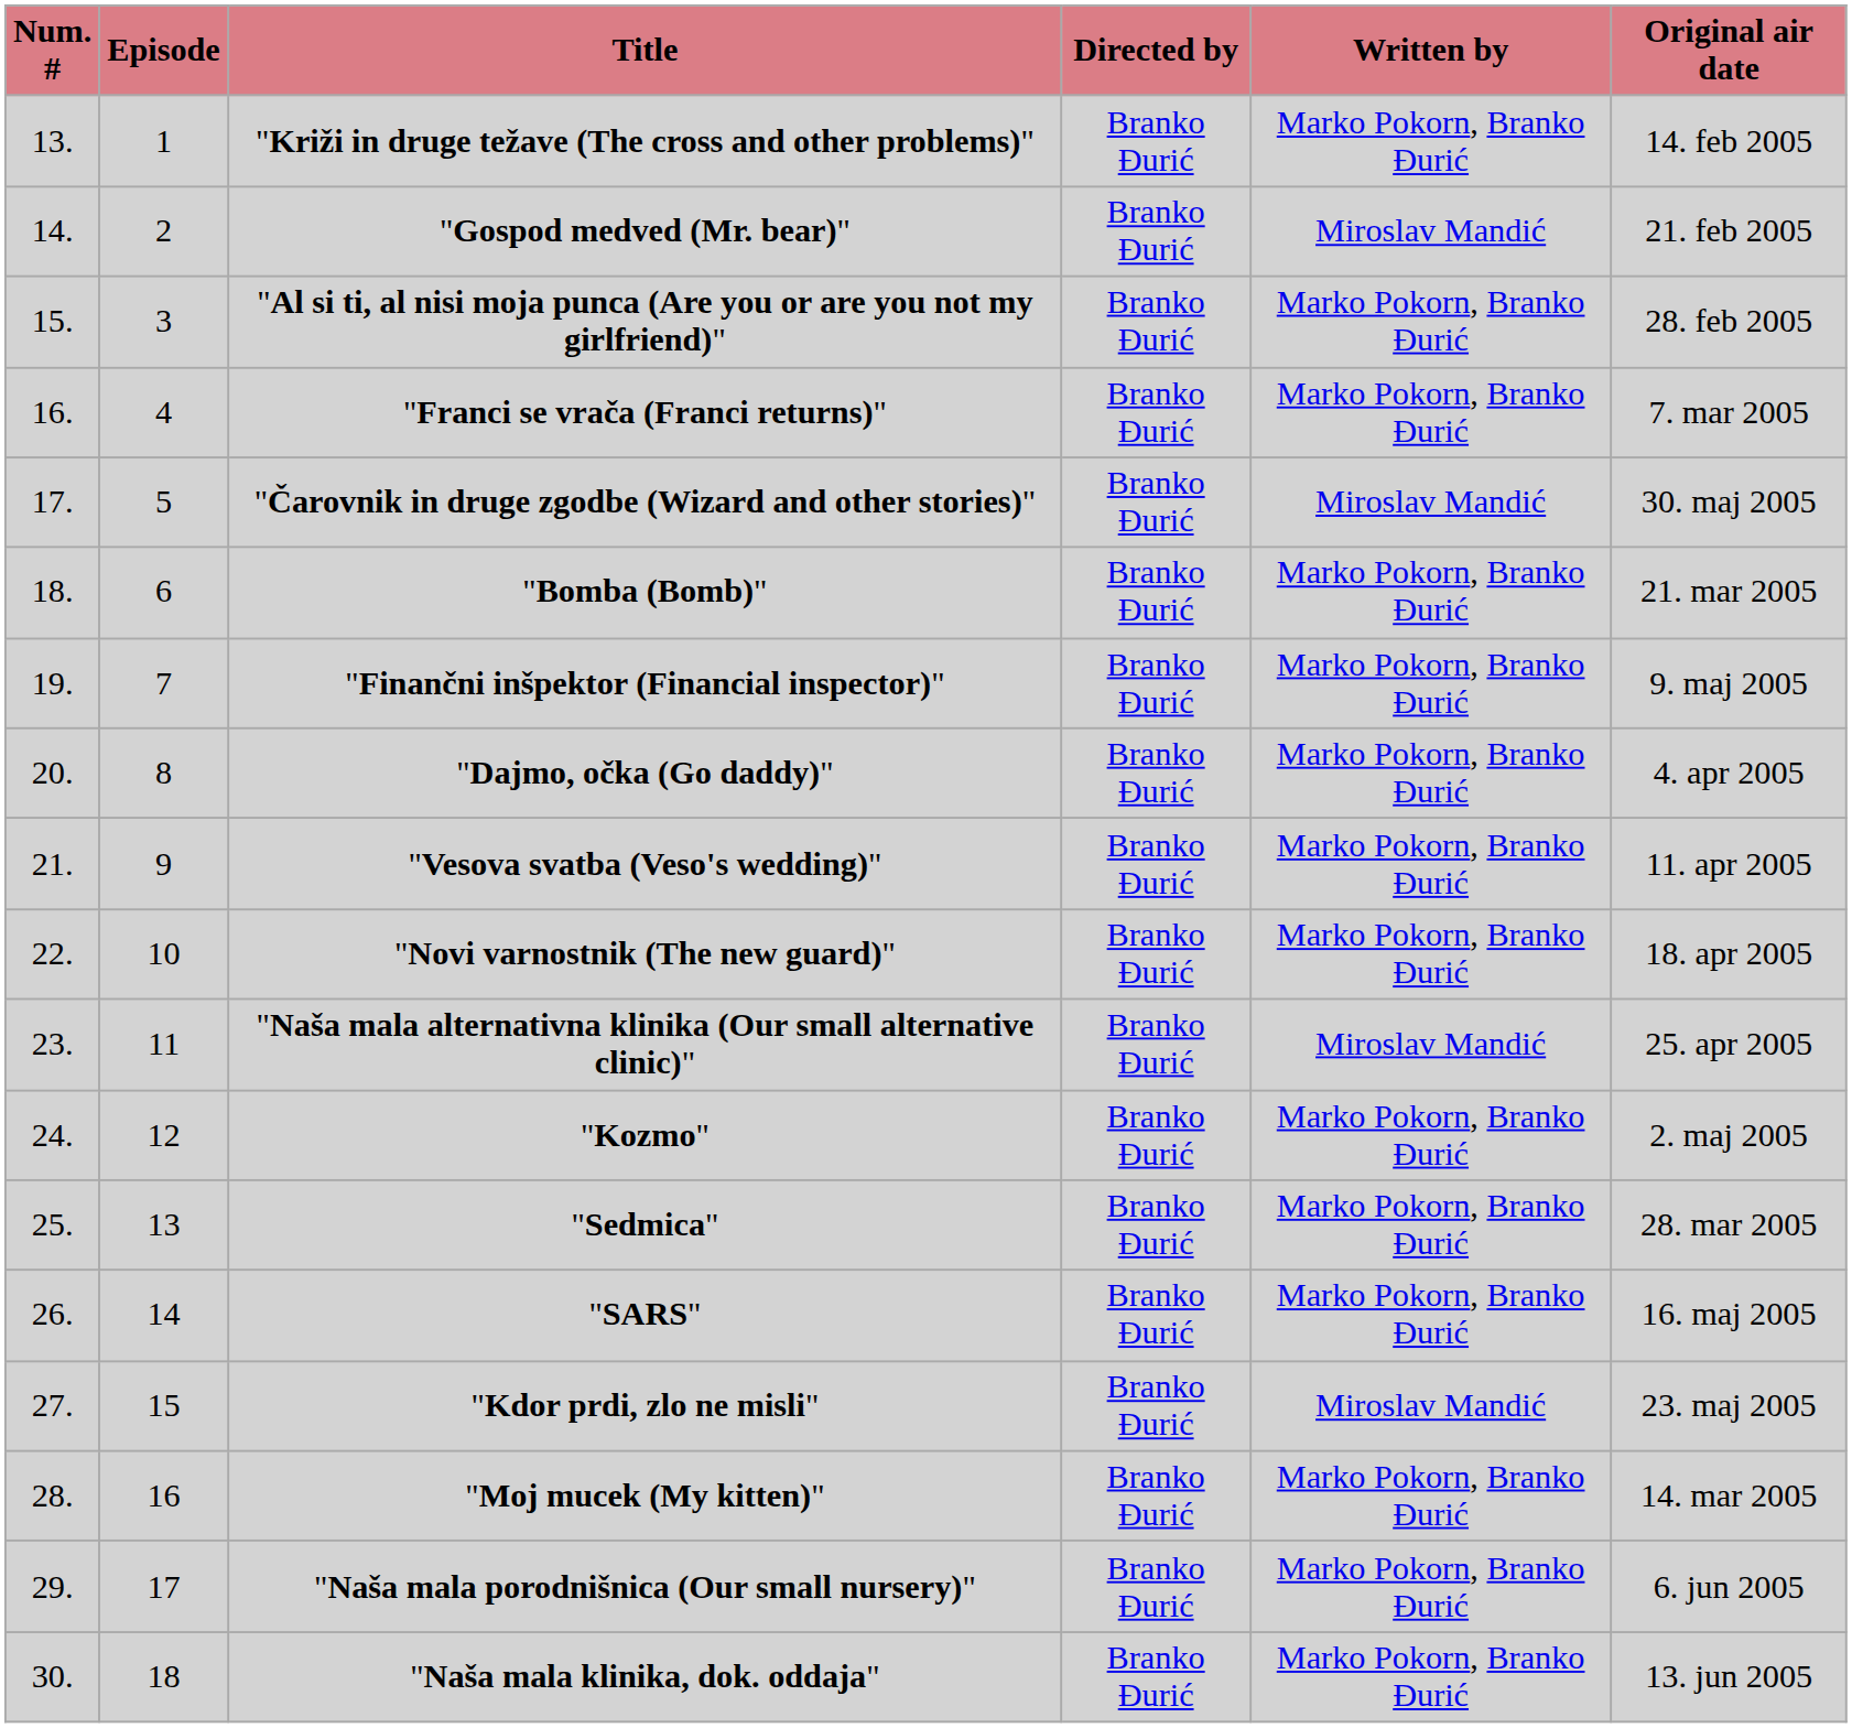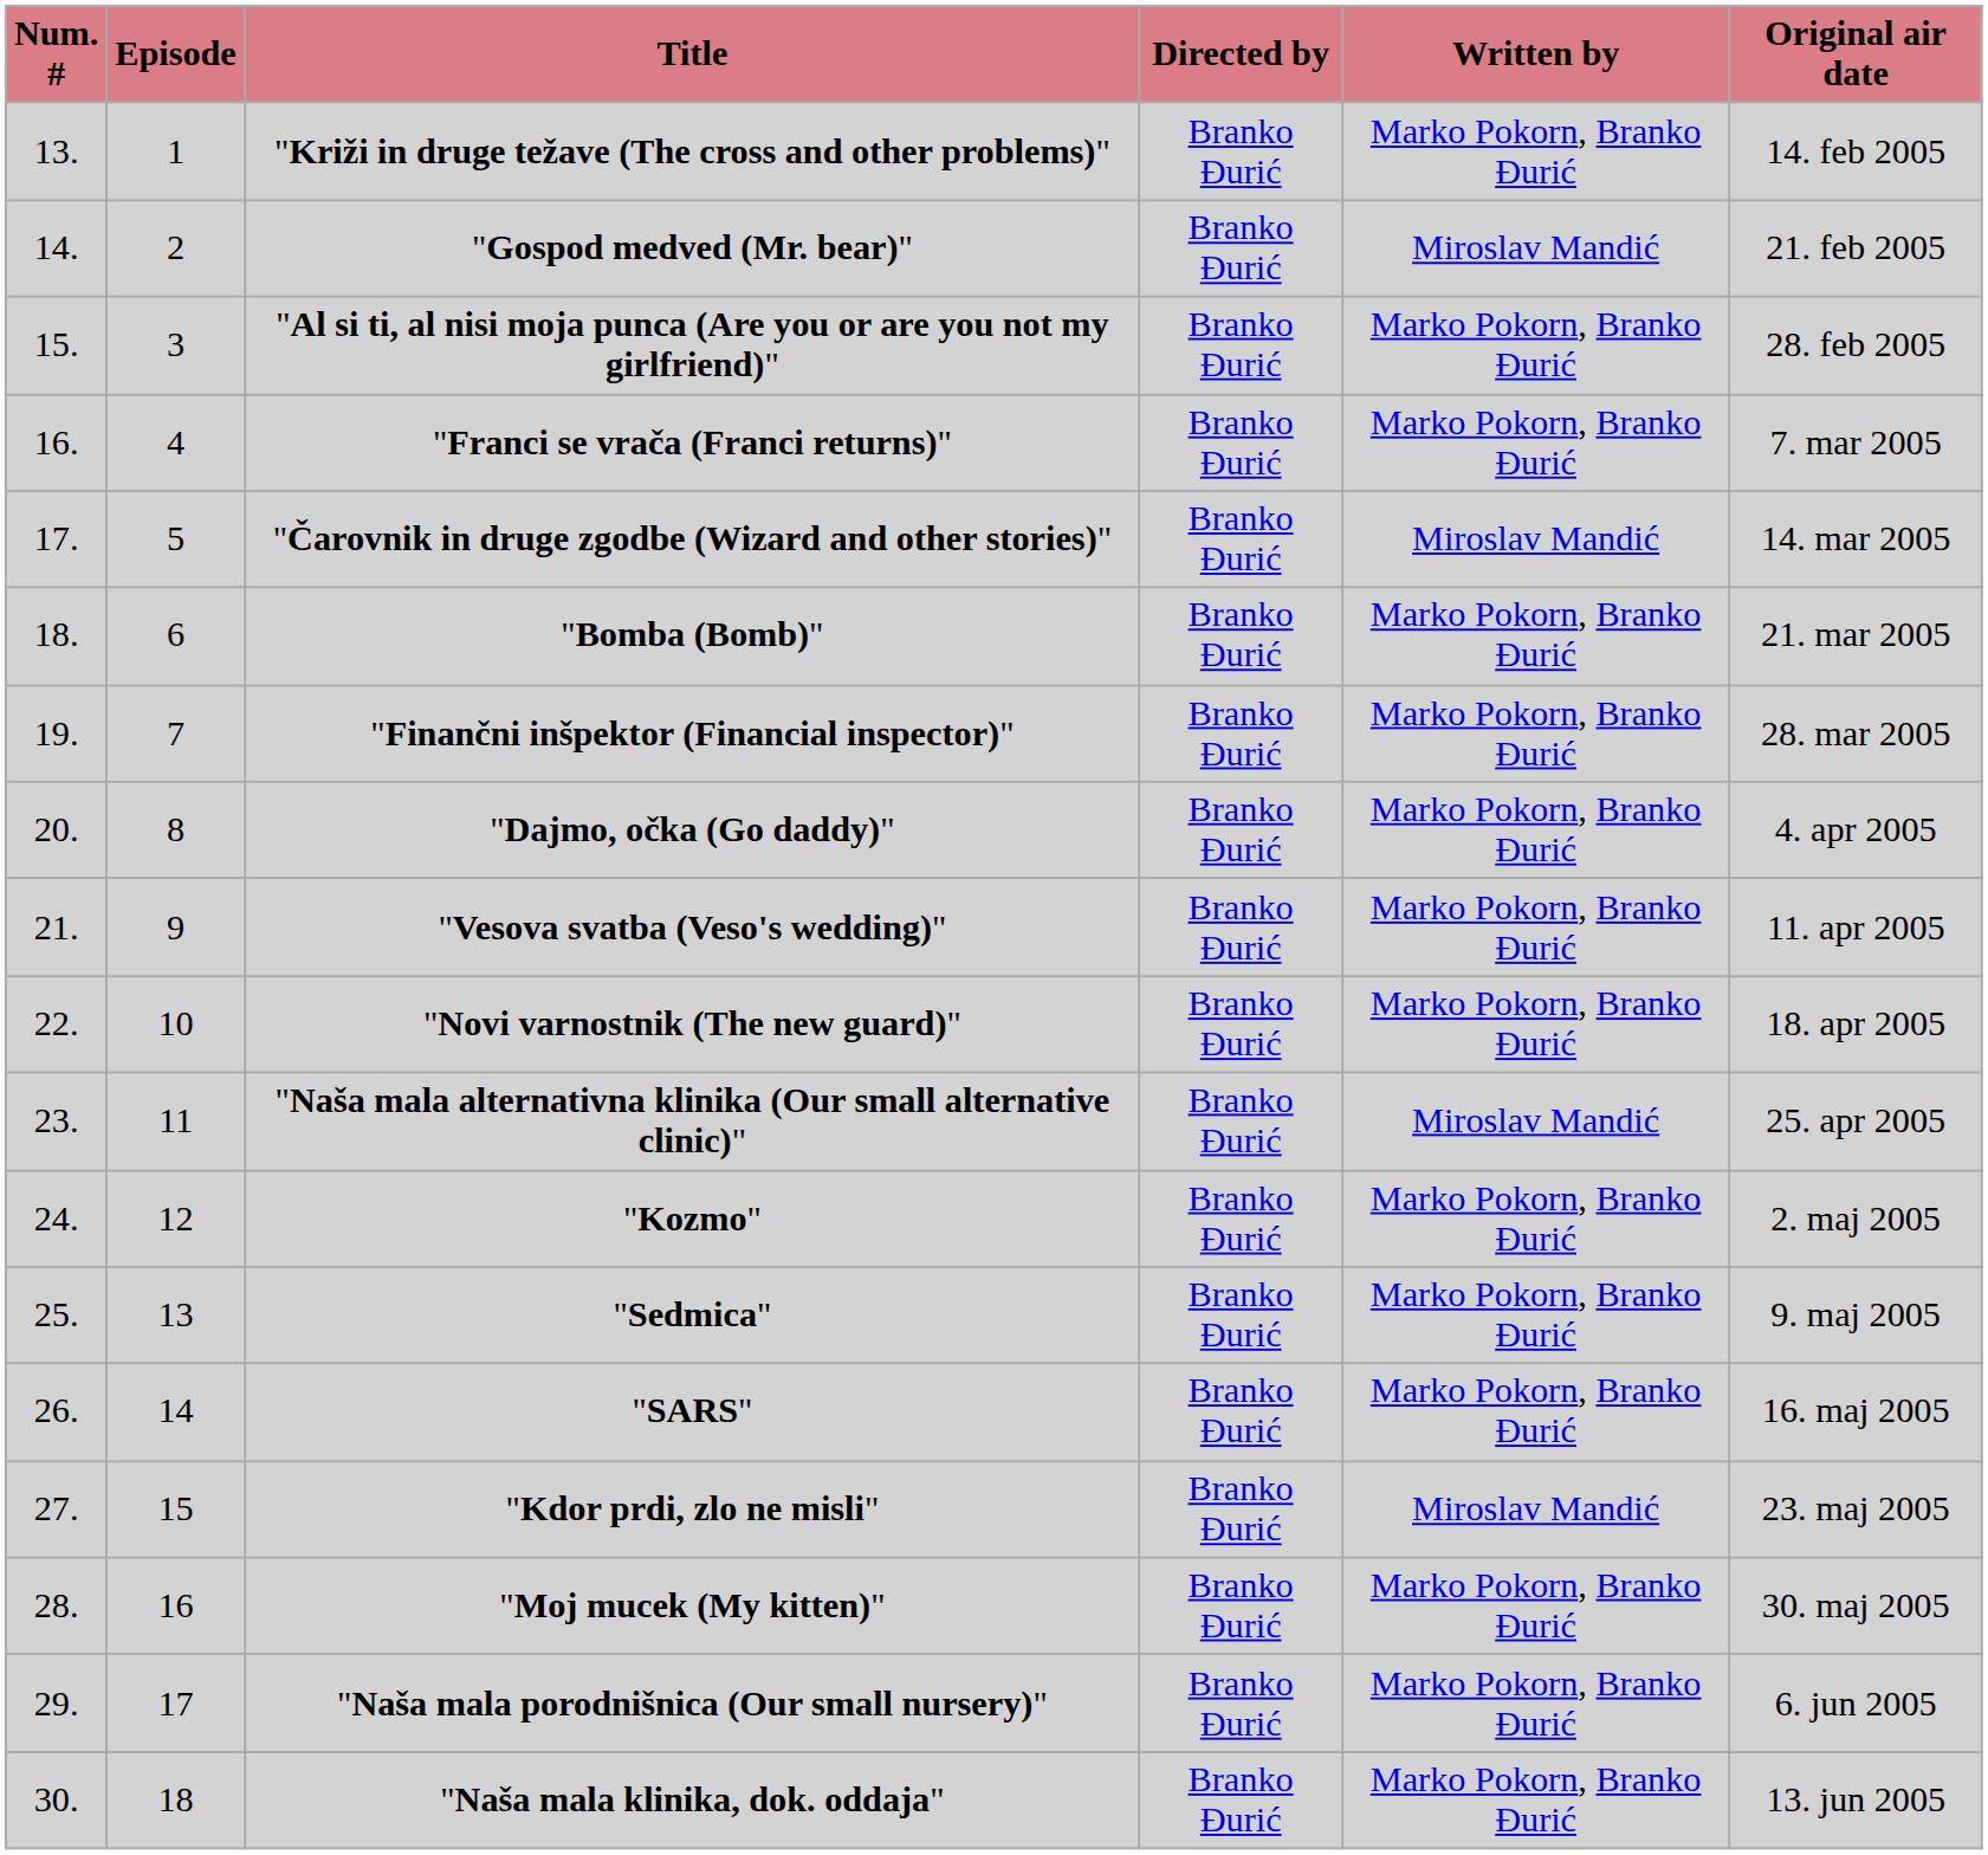 <table class="wikitable" style="width:70%; background:#D3D3D3">
 <tr>
 <th style="background:#db7d86; color:#000; text-align:center;">Num.<br>#</th>
 <th style="background:#db7d86; color:#000; text-align:center;">Episode</th>
 <th style="background:#db7d86; color:#000; text-align:center;">Title</th>
 <th style="background:#db7d86; color:#000; text-align:center;">Directed by</th>
 <th style="background:#db7d86; color:#000; text-align:center;">Written by</th>
 <th style="background:#db7d86; color:#000; text-align:center;">Original air date</th>
 </tr>
 <tr>
 <td align=center>13.</td>
 <td align=center>1</td>
 <td align=center>"<strong>Križi in druge težave (The cross and other problems)</strong>"</td>
 <td align=center><a href='#'>Branko Đurić</a></td>
 <td align=center><a href='#'>Marko Pokorn</a>, <a href='#'>Branko Đurić</a></td>
 <td align=center>14. feb 2005</td>
 </tr>
 <tr>
 <td align=center>14.</td>
 <td align=center>2</td>
 <td align=center>"<strong>Gospod medved (Mr. bear)</strong>"</td>
 <td align=center><a href='#'>Branko Đurić</a></td>
 <td align=center><a href='#'>Miroslav Mandić</a></td>
 <td align=center>21. feb 2005</td>
 </tr>
 <tr>
 <td align=center>15.</td>
 <td align=center>3</td>
 <td align=center>"<strong>Al si ti, al nisi moja punca (Are you or are you not my girlfriend)</strong>"</td>
 <td align=center><a href='#'>Branko Đurić</a></td>
 <td align=center><a href='#'>Marko Pokorn</a>, <a href='#'>Branko Đurić</a></td>
 <td align=center>28. feb 2005</td>
 </tr>
 <tr>
 <td align=center>16.</td>
 <td align=center>4</td>
 <td align=center>"<strong>Franci se vrača (Franci returns)</strong>"</td>
 <td align=center><a href='#'>Branko Đurić</a></td>
 <td align=center><a href='#'>Marko Pokorn</a>, <a href='#'>Branko Đurić</a></td>
 <td align=center>7. mar 2005</td>
 </tr>
 <tr>
 <td align=center>17.</td>
 <td align=center>5</td>
 <td align=center>"<strong>Čarovnik in druge zgodbe (Wizard and other stories)</strong>"</td>
 <td align=center><a href='#'>Branko Đurić</a></td>
 <td align=center><a href='#'>Miroslav Mandić</a></td>
-<td align=center>30. maj 2005</td>
+<td align=center>14. mar 2005</td>
 </tr>
 <tr>
 <td align=center>18.</td>
 <td align=center>6</td>
 <td align=center>"<strong>Bomba (Bomb)</strong>"</td>
 <td align=center><a href='#'>Branko Đurić</a></td>
 <td align=center><a href='#'>Marko Pokorn</a>, <a href='#'>Branko Đurić</a></td>
 <td align=center>21. mar 2005</td>
 </tr>
 <tr>
 <td align=center>19.</td>
 <td align=center>7</td>
 <td align=center>"<strong>Finančni inšpektor (Financial inspector)</strong>"</td>
 <td align=center><a href='#'>Branko Đurić</a></td>
 <td align=center><a href='#'>Marko Pokorn</a>, <a href='#'>Branko Đurić</a></td>
-<td align=center>9. maj 2005</td>
+<td align=center>28. mar 2005</td>
 </tr>
 <tr>
 <td align=center>20.</td>
 <td align=center>8</td>
 <td align=center>"<strong>Dajmo, očka (Go daddy)</strong>"</td>
 <td align=center><a href='#'>Branko Đurić</a></td>
 <td align=center><a href='#'>Marko Pokorn</a>, <a href='#'>Branko Đurić</a></td>
 <td align=center>4. apr 2005</td>
 </tr>
 <tr>
 <td align=center>21.</td>
 <td align=center>9</td>
 <td align=center>"<strong>Vesova svatba (Veso's wedding)</strong>"</td>
 <td align=center><a href='#'>Branko Đurić</a></td>
 <td align=center><a href='#'>Marko Pokorn</a>, <a href='#'>Branko Đurić</a></td>
 <td align=center>11. apr 2005</td>
 </tr>
 <tr>
 <td align=center>22.</td>
 <td align=center>10</td>
 <td align=center>"<strong>Novi varnostnik (The new guard)</strong>"</td>
 <td align=center><a href='#'>Branko Đurić</a></td>
 <td align=center><a href='#'>Marko Pokorn</a>, <a href='#'>Branko Đurić</a></td>
 <td align=center>18. apr 2005</td>
 </tr>
 <tr>
 <td align=center>23.</td>
 <td align=center>11</td>
 <td align=center>"<strong>Naša mala alternativna klinika (Our small alternative clinic)</strong>"</td>
 <td align=center><a href='#'>Branko Đurić</a></td>
 <td align=center><a href='#'>Miroslav Mandić</a></td>
 <td align=center>25. apr 2005</td>
 </tr>
 <tr>
 <td align=center>24.</td>
 <td align=center>12</td>
 <td align=center>"<strong>Kozmo</strong>"</td>
 <td align=center><a href='#'>Branko Đurić</a></td>
 <td align=center><a href='#'>Marko Pokorn</a>, <a href='#'>Branko Đurić</a></td>
 <td align=center>2. maj 2005</td>
 </tr>
 <tr>
 <td align=center>25.</td>
 <td align=center>13</td>
 <td align=center>"<strong>Sedmica</strong>"</td>
 <td align=center><a href='#'>Branko Đurić</a></td>
 <td align=center><a href='#'>Marko Pokorn</a>, <a href='#'>Branko Đurić</a></td>
-<td align=center>28. mar 2005</td>
+<td align=center>9. maj 2005</td>
 </tr>
 <tr>
 <td align=center>26.</td>
 <td align=center>14</td>
 <td align="center">"<strong>SARS</strong>"</td>
 <td align=center><a href='#'>Branko Đurić</a></td>
 <td align=center><a href='#'>Marko Pokorn</a>, <a href='#'>Branko Đurić</a></td>
 <td align=center>16. maj 2005</td>
 </tr>
 <tr>
 <td align=center>27.</td>
 <td align=center>15</td>
 <td align=center>"<strong>Kdor prdi, zlo ne misli</strong>"</td>
 <td align=center><a href='#'>Branko Đurić</a></td>
 <td align=center><a href='#'>Miroslav Mandić</a></td>
 <td align=center>23. maj 2005</td>
 </tr>
 <tr>
 <td align=center>28.</td>
 <td align=center>16</td>
 <td align=center>"<strong>Moj mucek (My kitten)</strong>"</td>
 <td align=center><a href='#'>Branko Đurić</a></td>
 <td align=center><a href='#'>Marko Pokorn</a>, <a href='#'>Branko Đurić</a></td>
-<td align=center>14. mar 2005</td>
+<td align=center>30. maj 2005</td>
 </tr>
 <tr>
 <td align=center>29.</td>
 <td align=center>17</td>
 <td align=center>"<strong>Naša mala porodnišnica (Our small nursery)</strong>"</td>
 <td align=center><a href='#'>Branko Đurić</a></td>
 <td align=center><a href='#'>Marko Pokorn</a>, <a href='#'>Branko Đurić</a></td>
 <td align=center>6. jun 2005</td>
 </tr>
 <tr>
 <td align=center>30.</td>
 <td align=center>18</td>
 <td align=center>"<strong>Naša mala klinika, dok. oddaja</strong>"</td>
 <td align=center><a href='#'>Branko Đurić</a></td>
 <td align=center><a href='#'>Marko Pokorn</a>, <a href='#'>Branko Đurić</a></td>
 <td align=center>13. jun 2005</td>
 </tr>
 </table>
